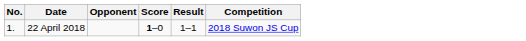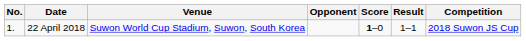 <table class="wikitable">
 <tr>
 <th>No.</th>
 <th>Date</th>
+<th>Venue</th>
 <th>Opponent</th>
 <th>Score</th>
 <th>Result</th>
 <th>Competition</th>
 </tr>
 <tr>
 <td>1.</td>
 <td>22 April 2018</td>
+<td><a href='#'>Suwon World Cup Stadium</a>, <a href='#'>Suwon</a>, <a href='#'>South Korea</a></td>
 <td></td>
 <td align=center><strong>1</strong>–0</td>
 <td align=center>1–1</td>
 <td><a href='#'>2018 Suwon JS Cup</a></td>
 </tr>
 </table>
